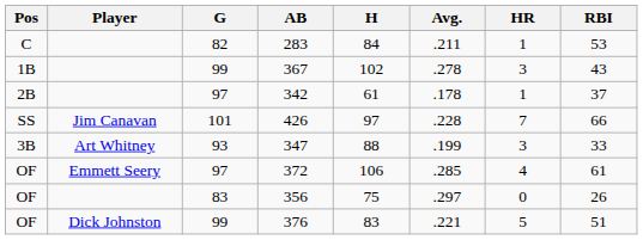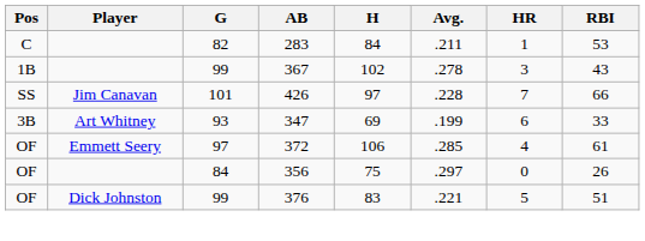 <table class="wikitable sortable">
 <tr>
 <th bgcolor="#DDDDFF" width="5%">Pos</th>
 <th bgcolor="#DDDDFF" width="16%">Player</th>
 <th bgcolor="#DDDDFF" width="9%">G</th>
 <th bgcolor="#DDDDFF" width="9%">AB</th>
 <th bgcolor="#DDDDFF" width="9%">H</th>
 <th bgcolor="#DDDDFF" width="9%">Avg.</th>
 <th bgcolor="#DDDDFF" width="9%">HR</th>
 <th bgcolor="#DDDDFF" width="9%">RBI</th>
 </tr>
 <tr align="center">
 <td>C</td>
 <td></td>
 <td>82</td>
 <td>283</td>
 <td>84</td>
 <td>.211</td>
 <td>1</td>
 <td>53</td>
 </tr>
 <tr align="center">
 <td>1B</td>
 <td></td>
 <td>99</td>
 <td>367</td>
 <td>102</td>
 <td>.278</td>
 <td>3</td>
 <td>43</td>
 </tr>
 <tr align="center">
-<td>2B</td>
-<td></td>
-<td>97</td>
-<td>342</td>
-<td>61</td>
-<td>.178</td>
-<td>1</td>
-<td>37</td>
-</tr>
-<tr align="center">
 <td>SS</td>
 <td><a href='#'>Jim Canavan</a></td>
 <td>101</td>
 <td>426</td>
 <td>97</td>
 <td>.228</td>
 <td>7</td>
 <td>66</td>
 </tr>
 <tr align=center>
 <td>3B</td>
 <td><a href='#'>Art Whitney</a></td>
 <td>93</td>
 <td>347</td>
-<td>88</td>
+<td>69</td>
 <td>.199</td>
-<td>3</td>
+<td>6</td>
 <td>33</td>
 </tr>
 <tr align=center>
 <td>OF</td>
 <td><a href='#'>Emmett Seery</a></td>
 <td>97</td>
 <td>372</td>
 <td>106</td>
 <td>.285</td>
 <td>4</td>
 <td>61</td>
 </tr>
 <tr align=center>
 <td>OF</td>
 <td></td>
-<td>83</td>
+<td>84</td>
 <td>356</td>
 <td>75</td>
 <td>.297</td>
 <td>0</td>
 <td>26</td>
 </tr>
 <tr align=center>
 <td>OF</td>
 <td><a href='#'>Dick Johnston</a></td>
 <td>99</td>
 <td>376</td>
 <td>83</td>
 <td>.221</td>
 <td>5</td>
 <td>51</td>
 </tr>
 </table>
